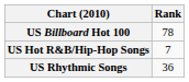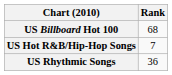 <table class="wikitable sortable plainrowheaders">
 <tr>
 <th scope="col">Chart (2010)</th>
 <th scope="col">Rank</th>
 </tr>
 <tr>
 <th scope="row">US <em>Billboard</em> Hot 100</th>
-<td style="text-align:center;">78</td>
+<td style="text-align:center;">68</td>
 </tr>
 <tr>
 <th scope="row">US Hot R&B/Hip-Hop Songs</th>
 <td style="text-align:center;">7</td>
 </tr>
 <tr>
 <th scope="row">US Rhythmic Songs</th>
 <td style="text-align:center;">36</td>
 </tr>
 </table>
